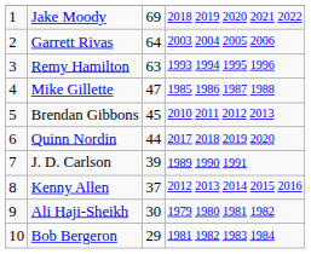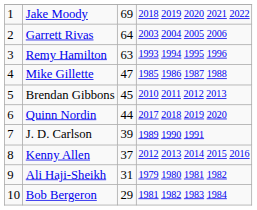 <table class="wikitable">
 <tr>
 </tr>
 <tr>
 <td>1</td>
 <td><a href='#'>Jake Moody</a></td>
 <td>69</td>
 <td style="font-size:80%;"><a href='#'>2018</a> <a href='#'>2019</a> <a href='#'>2020</a> <a href='#'>2021</a> <a href='#'>2022</a></td>
 </tr>
 <tr>
 <td>2</td>
 <td><a href='#'>Garrett Rivas</a></td>
 <td>64</td>
 <td style="font-size:80%;"><a href='#'>2003</a> <a href='#'>2004</a> <a href='#'>2005</a> <a href='#'>2006</a></td>
 </tr>
 <tr>
 <td>3</td>
 <td><a href='#'>Remy Hamilton</a></td>
 <td>63</td>
 <td style="font-size:80%;"><a href='#'>1993</a> <a href='#'>1994</a> <a href='#'>1995</a> <a href='#'>1996</a></td>
 </tr>
 <tr>
 <td>4</td>
 <td><a href='#'>Mike Gillette</a></td>
 <td>47</td>
 <td style="font-size:80%;"><a href='#'>1985</a> <a href='#'>1986</a> <a href='#'>1987</a> <a href='#'>1988</a></td>
 </tr>
 <tr>
 <td>5</td>
 <td>Brendan Gibbons</td>
 <td>45</td>
 <td style="font-size:80%;"><a href='#'>2010</a> <a href='#'>2011</a> <a href='#'>2012</a> <a href='#'>2013</a></td>
 </tr>
 <tr>
 <td>6</td>
 <td><a href='#'>Quinn Nordin</a></td>
 <td>44</td>
 <td style="font-size:80%;"><a href='#'>2017</a> <a href='#'>2018</a> <a href='#'>2019</a> <a href='#'>2020</a></td>
 </tr>
 <tr>
 <td>7</td>
 <td>J. D. Carlson</td>
 <td>39</td>
 <td style="font-size:80%;"><a href='#'>1989</a> <a href='#'>1990</a> <a href='#'>1991</a></td>
 </tr>
 <tr>
 <td>8</td>
 <td><a href='#'>Kenny Allen</a></td>
 <td>37</td>
 <td style="font-size:80%;"><a href='#'>2012</a> <a href='#'>2013</a> <a href='#'>2014</a> <a href='#'>2015</a> <a href='#'>2016</a></td>
 </tr>
 <tr>
 <td>9</td>
 <td><a href='#'>Ali Haji-Sheikh</a></td>
-<td>30</td>
+<td>31</td>
 <td style="font-size:80%;"><a href='#'>1979</a> <a href='#'>1980</a> <a href='#'>1981</a> <a href='#'>1982</a></td>
 </tr>
 <tr>
 <td>10</td>
 <td><a href='#'>Bob Bergeron</a></td>
 <td>29</td>
 <td style="font-size:80%;"><a href='#'>1981</a> <a href='#'>1982</a> <a href='#'>1983</a> <a href='#'>1984</a></td>
 </tr>
 </table>
